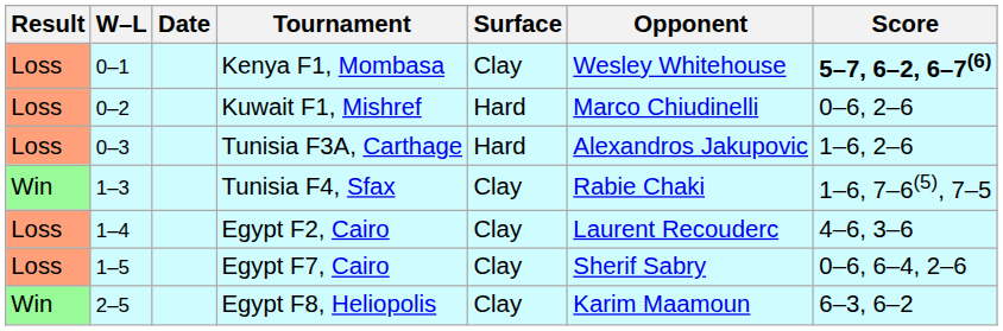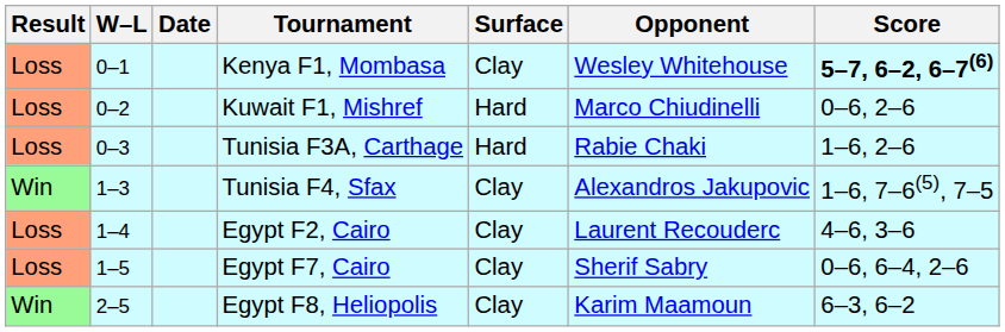 <table class="sortable wikitable">
 <tr>
 <th>Result</th>
 <th class="unsortable">W–L</th>
 <th>Date</th>
 <th>Tournament</th>
 <th>Surface</th>
 <th>Opponent</th>
 <th class="unsortable">Score</th>
 </tr>
 <tr style="background:#cffcff;">
 <td style="background:#ffa07a;">Loss</td>
 <td><small>0–1</small></td>
 <td></td>
 <td>Kenya F1, <a href='#'>Mombasa</a></td>
 <td>Clay</td>
 <td> <a href='#'>Wesley Whitehouse</a></td>
 <td><strong>5–7, 6–2, 6–7<sup>(6)</sup></strong></td>
 </tr>
 <tr style="background:#cffcff;">
 <td style="background:#ffa07a;">Loss</td>
 <td><small>0–2</small></td>
 <td></td>
 <td>Kuwait F1, <a href='#'>Mishref</a></td>
 <td>Hard</td>
 <td> <a href='#'>Marco Chiudinelli</a></td>
 <td>0–6, 2–6</td>
 </tr>
 <tr style="background:#cffcff;">
 <td style="background:#ffa07a;">Loss</td>
 <td><small>0–3</small></td>
 <td></td>
 <td>Tunisia F3A, <a href='#'>Carthage</a></td>
 <td>Hard</td>
-<td> <a href='#'>Alexandros Jakupovic</a></td>
+<td> <a href='#'>Rabie Chaki</a></td>
 <td>1–6, 2–6</td>
 </tr>
 <tr style="background:#cffcff;">
 <td style="background:#98fb98;">Win</td>
 <td><small>1–3</small></td>
 <td></td>
 <td>Tunisia F4, <a href='#'>Sfax</a></td>
 <td>Clay</td>
-<td> <a href='#'>Rabie Chaki</a></td>
+<td> <a href='#'>Alexandros Jakupovic</a></td>
 <td>1–6, 7–6<sup>(5)</sup>, 7–5</td>
 </tr>
 <tr style="background:#cffcff;">
 <td style="background:#ffa07a;">Loss</td>
 <td><small>1–4</small></td>
 <td></td>
 <td>Egypt F2, <a href='#'>Cairo</a></td>
 <td>Clay</td>
 <td> <a href='#'>Laurent Recouderc</a></td>
 <td>4–6, 3–6</td>
 </tr>
 <tr style="background:#cffcff;">
 <td style="background:#ffa07a;">Loss</td>
 <td><small>1–5</small></td>
 <td></td>
 <td>Egypt F7, <a href='#'>Cairo</a></td>
 <td>Clay</td>
 <td> <a href='#'>Sherif Sabry</a></td>
 <td>0–6, 6–4, 2–6</td>
 </tr>
 <tr style="background:#cffcff;">
 <td style="background:#98fb98;">Win</td>
 <td><small>2–5</small></td>
 <td></td>
 <td>Egypt F8, <a href='#'>Heliopolis</a></td>
 <td>Clay</td>
 <td> <a href='#'>Karim Maamoun</a></td>
 <td>6–3, 6–2</td>
 </tr>
 </table>
